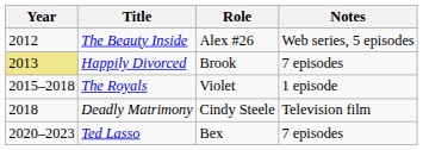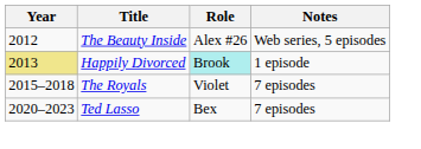 <table class="wikitable sortable">
 <tr>
 <th>Year</th>
 <th>Title</th>
 <th>Role</th>
 <th class="unsortable">Notes</th>
 </tr>
 <tr>
 <td>2012</td>
 <td><em><a href='#'>The Beauty Inside</a></em></td>
 <td>Alex #26</td>
 <td>Web series, 5 episodes</td>
 </tr>
 <tr>
 <td style="background: khaki;">2013</td>
 <td><em><a href='#'>Happily Divorced</a></em></td>
-<td>Brook</td>
-<td>7 episodes</td>
+<td style="background: paleturquoise;">Brook</td>
+<td>1 episode</td>
 </tr>
 <tr>
 <td>2015–2018</td>
 <td><em><a href='#'>The Royals</a></em></td>
 <td>Violet</td>
-<td>1 episode</td>
-</tr>
-<tr>
-<td>2018</td>
-<td><em>Deadly Matrimony</em></td>
-<td>Cindy Steele</td>
-<td>Television film</td>
+<td>7 episodes</td>
 </tr>
 <tr>
 <td>2020–2023</td>
 <td><em><a href='#'>Ted Lasso</a></em></td>
 <td>Bex</td>
 <td>7 episodes</td>
 </tr>
 </table>
